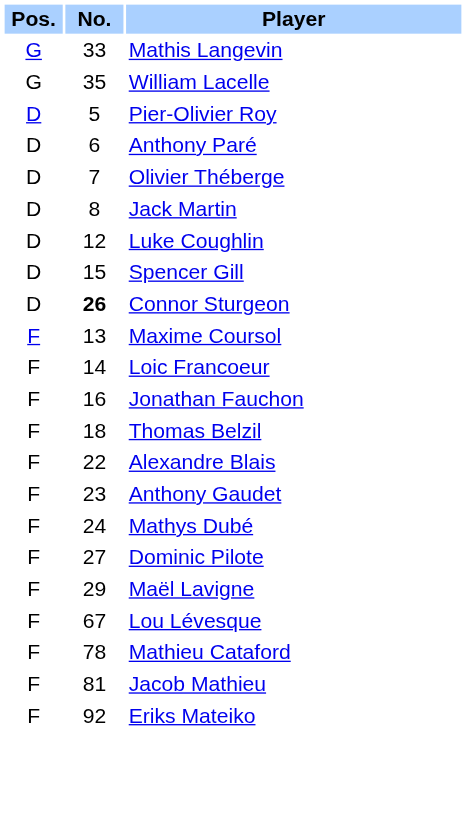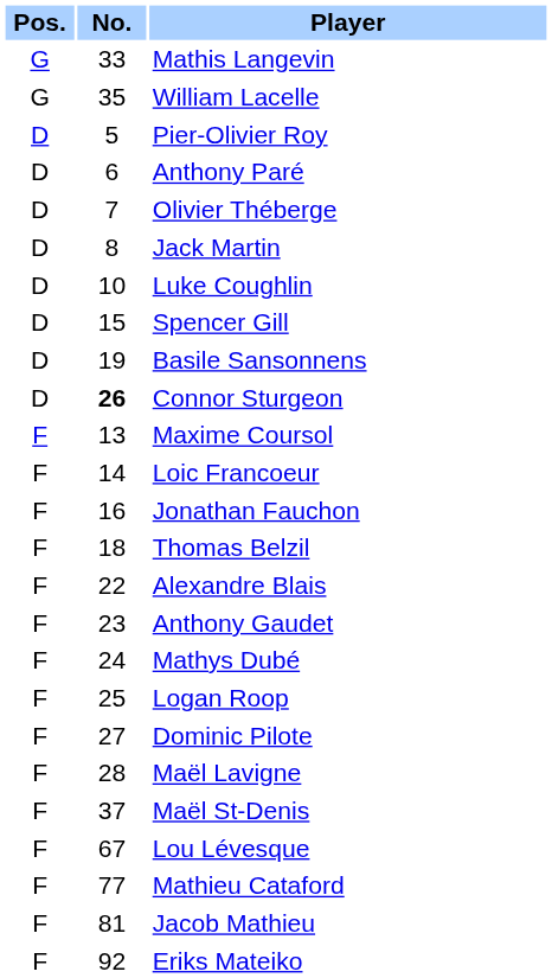 <table border="0" cellspacing="2" cellpadding="2">
 <tr bgcolor=AAD0FF>
 <th width=40>Pos.</th>
 <th width=40>No.</th>
 <th width=250>Player</th>
 </tr>
 <tr>
 <td style="text-align:center;"><a href='#'>G</a></td>
 <td style="text-align:center;">33</td>
 <td><a href='#'>Mathis Langevin</a></td>
 </tr>
 <tr>
 <td style="text-align:center;">G</td>
 <td style="text-align:center;">35</td>
 <td><a href='#'>William Lacelle</a></td>
 </tr>
 <tr>
 <td style="text-align:center;"><a href='#'>D</a></td>
 <td style="text-align:center;">5</td>
 <td><a href='#'>Pier-Olivier Roy</a></td>
 </tr>
 <tr>
 <td style="text-align:center;">D</td>
 <td style="text-align:center;">6</td>
 <td><a href='#'>Anthony Paré</a></td>
 </tr>
 <tr>
 <td style="text-align:center;">D</td>
 <td style="text-align:center;">7</td>
 <td><a href='#'>Olivier Théberge</a></td>
 </tr>
 <tr>
 <td style="text-align:center;">D</td>
 <td style="text-align:center;">8</td>
 <td><a href='#'>Jack Martin</a></td>
 </tr>
 <tr>
 <td style="text-align:center;">D</td>
-<td style="text-align:center;">12</td>
+<td style="text-align:center;">10</td>
 <td><a href='#'>Luke Coughlin</a></td>
 </tr>
 <tr>
 <td style="text-align:center;">D</td>
 <td style="text-align:center;">15</td>
 <td><a href='#'>Spencer Gill</a></td>
+</tr>
+<tr>
+<td style="text-align:center;">D</td>
+<td Style="text-align:center;">19</td>
+<td><a href='#'>Basile Sansonnens</a></td>
 </tr>
 <tr>
 <td style="text-align:center;">D</td>
 <td style="text-align:center;"><strong>26</strong></td>
 <td><a href='#'>Connor Sturgeon</a></td>
 </tr>
 <tr>
 <td style="text-align:center;"><a href='#'>F</a></td>
 <td style="text-align:center;">13</td>
 <td><a href='#'>Maxime Coursol</a></td>
 </tr>
 <tr>
 <td style="text-align:center;">F</td>
 <td style="text-align:center;">14</td>
 <td><a href='#'>Loic Francoeur</a></td>
 </tr>
 <tr>
 <td style="text-align:center;">F</td>
 <td style="text-align:center;">16</td>
 <td><a href='#'>Jonathan Fauchon</a></td>
 </tr>
 <tr>
 <td style="text-align:center;">F</td>
 <td style="text-align:center;">18</td>
 <td><a href='#'>Thomas Belzil</a></td>
 </tr>
 <tr>
 <td style="text-align:center;">F</td>
 <td style="text-align:center;">22</td>
 <td><a href='#'>Alexandre Blais</a></td>
 </tr>
 <tr>
 <td style="text-align:center;">F</td>
 <td style="text-align:center;">23</td>
 <td><a href='#'>Anthony Gaudet</a></td>
 </tr>
 <tr>
 <td style="text-align:center;">F</td>
 <td style="text-align:center;">24</td>
 <td><a href='#'>Mathys Dubé</a></td>
 </tr>
 <tr>
 <td style="text-align:center;">F</td>
+<td style="text-align:center;">25</td>
+<td><a href='#'>Logan Roop</a></td>
+</tr>
+<tr>
+<td style="text-align:center;">F</td>
 <td style="text-align:center;">27</td>
 <td><a href='#'>Dominic Pilote</a></td>
 </tr>
 <tr>
 <td style="text-align:center;">F</td>
-<td style="text-align:center;">29</td>
+<td style="text-align:center;">28</td>
 <td><a href='#'>Maël Lavigne</a></td>
+</tr>
+<tr>
+<td style="text-align:center;">F</td>
+<td style="text-align:center;">37</td>
+<td><a href='#'>Maël St-Denis</a></td>
 </tr>
 <tr>
 <td style="text-align:center;">F</td>
 <td style="text-align:center;">67</td>
 <td><a href='#'>Lou Lévesque</a></td>
 </tr>
 <tr>
 <td style="text-align:center;">F</td>
-<td style="text-align:center;">78</td>
+<td style="text-align:center;">77</td>
 <td><a href='#'>Mathieu Cataford</a></td>
 </tr>
 <tr>
 <td style="text-align:center;">F</td>
 <td style="text-align:center;">81</td>
 <td><a href='#'>Jacob Mathieu</a></td>
 </tr>
 <tr>
 <td style="text-align:center;">F</td>
 <td style="text-align:center;">92</td>
 <td><a href='#'>Eriks Mateiko</a></td>
 </tr>
 </table>
